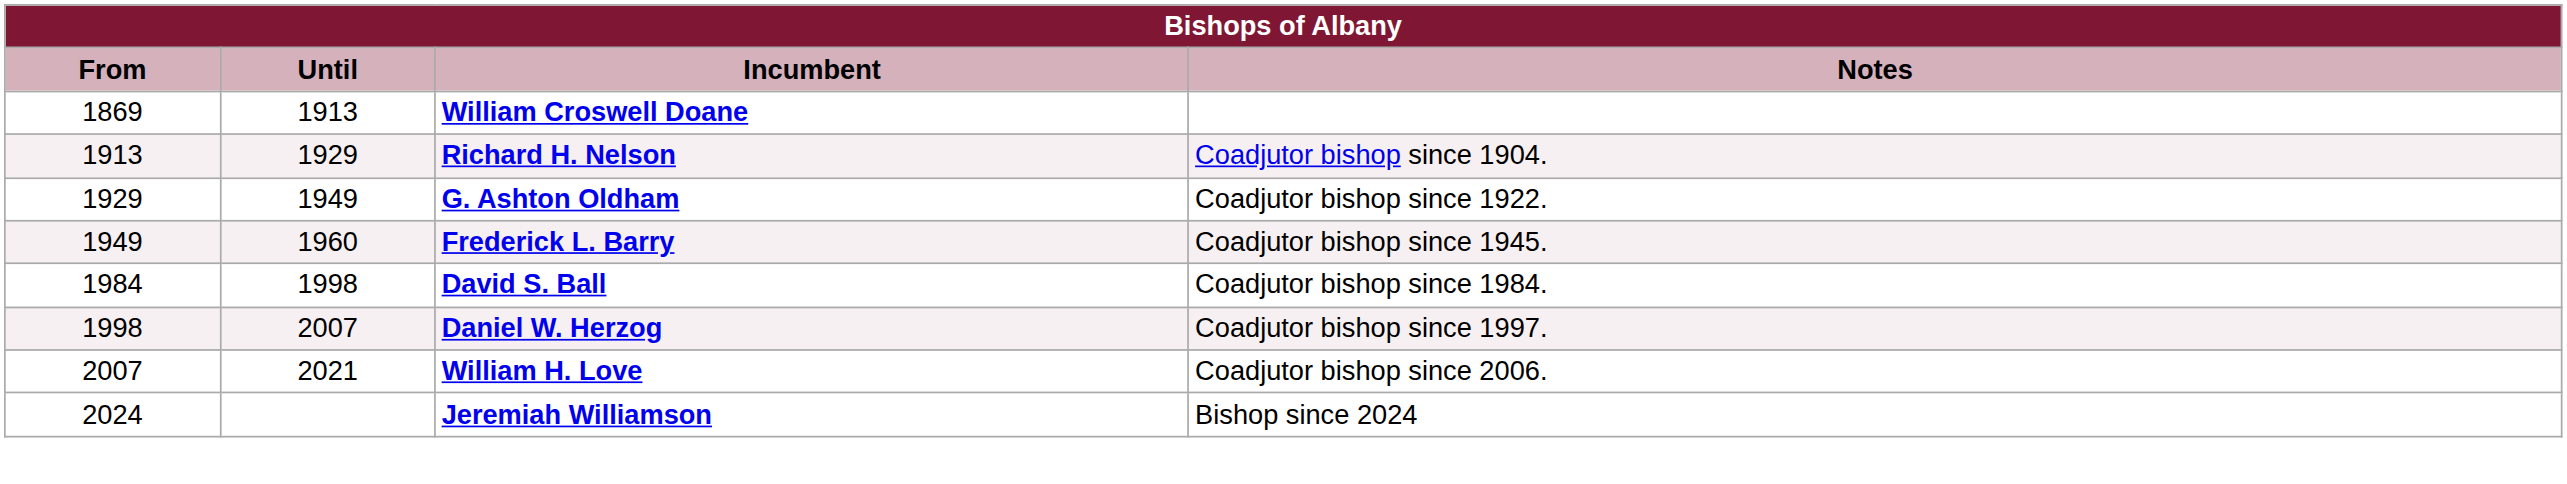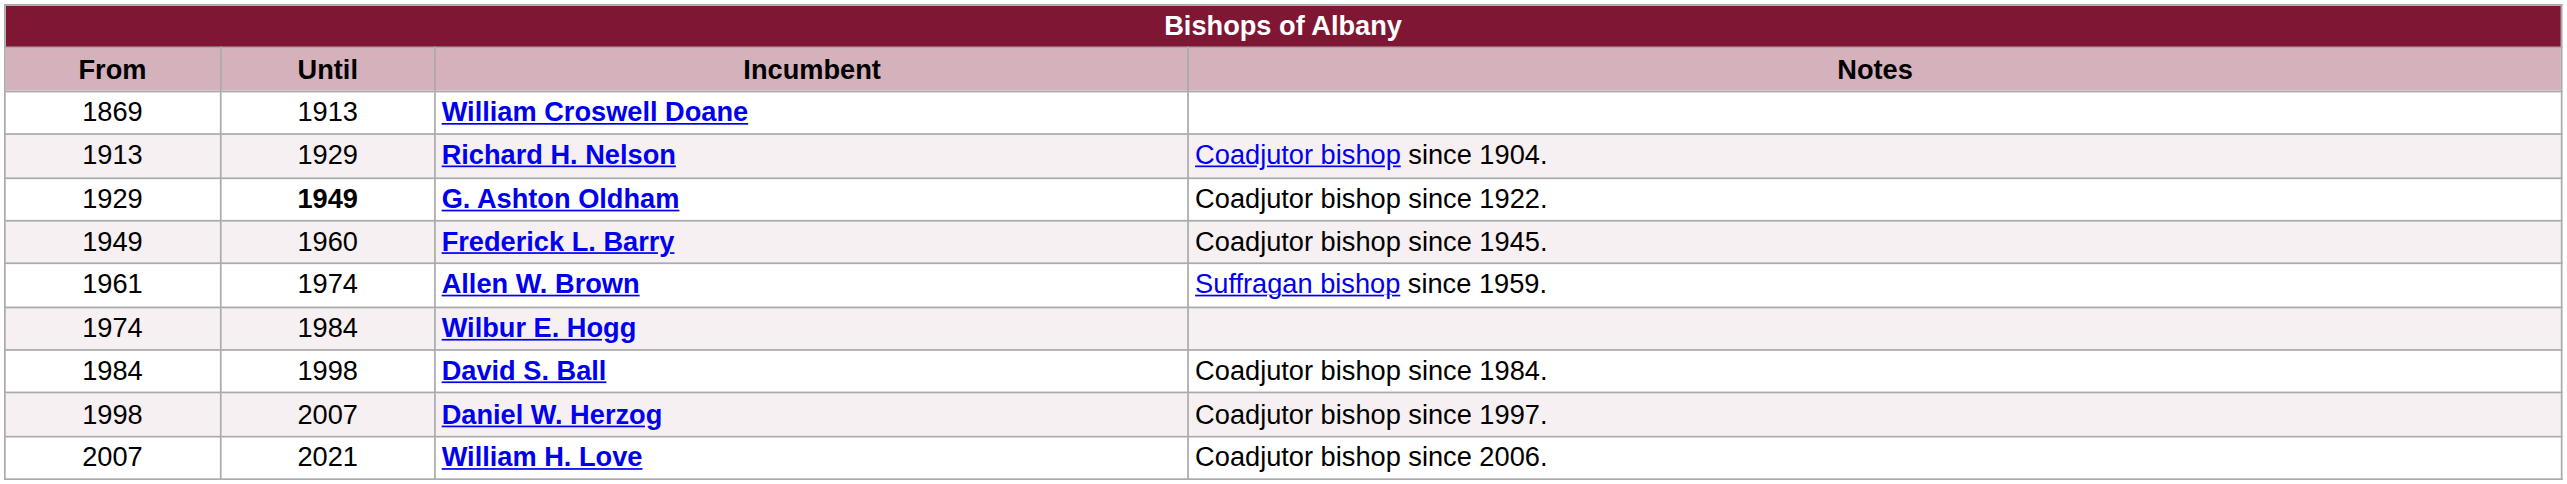 <table class="wikitable" style="width: 95%;">
 <tr>
 <th colspan="4" style="background-color: #7F1734; color: white;">Bishops of Albany</th>
 </tr>
 <tr>
 <th style="background-color: #D4B1BB; width: 8%;">From</th>
 <th style="background-color: #D4B1BB; width: 8%;">Until</th>
 <th style="background-color: #D4B1BB; width: 28%;">Incumbent</th>
 <th style="background-color: #D4B1BB; width: 51%;">Notes</th>
 </tr>
 <tr valign="top" style="background-color: white;">
 <td style="text-align: center;">1869</td>
 <td style="text-align: center;">1913</td>
 <td><strong><a href='#'>William Croswell Doane</a></strong></td>
 <td></td>
 </tr>
 <tr valign="top" style="background-color: #F7F0F2;">
 <td style="text-align: center;">1913</td>
 <td style="text-align: center;">1929</td>
 <td><strong><a href='#'>Richard H. Nelson</a></strong></td>
 <td><a href='#'>Coadjutor bishop</a> since 1904.</td>
 </tr>
 <tr valign="top" style="background-color: white;">
 <td style="text-align: center;">1929</td>
-<td style="text-align: center;">1949</td>
+<td style="text-align: center;"><strong>1949</strong></td>
 <td><strong><a href='#'>G. Ashton Oldham</a></strong></td>
 <td>Coadjutor bishop since 1922.</td>
 </tr>
 <tr valign="top" style="background-color: #F7F0F2;">
 <td style="text-align: center;">1949</td>
 <td style="text-align: center;">1960</td>
 <td><strong><a href='#'>Frederick L. Barry</a></strong></td>
 <td>Coadjutor bishop since 1945.</td>
+</tr>
+<tr valign="top" style="background-color: white;">
+<td style="text-align: center;">1961</td>
+<td style="text-align: center;">1974</td>
+<td><strong><a href='#'>Allen W. Brown</a></strong></td>
+<td><a href='#'>Suffragan bishop</a> since 1959.</td>
+</tr>
+<tr valign="top" style="background-color: #F7F0F2;">
+<td style="text-align: center;">1974</td>
+<td style="text-align: center;">1984</td>
+<td><strong><a href='#'>Wilbur E. Hogg</a></strong></td>
+<td></td>
 </tr>
 <tr valign="top" style="background-color: white;">
 <td style="text-align: center;">1984</td>
 <td style="text-align: center;">1998</td>
 <td><strong><a href='#'>David S. Ball</a></strong></td>
 <td>Coadjutor bishop since 1984.</td>
 </tr>
 <tr valign="top" style="background-color: #F7F0F2;">
 <td style="text-align: center;">1998</td>
 <td style="text-align: center;">2007</td>
 <td><strong><a href='#'>Daniel W. Herzog</a></strong></td>
 <td>Coadjutor bishop since 1997.</td>
 </tr>
 <tr valign="top" style="background-color: white;">
 <td style="text-align: center;">2007</td>
 <td style="text-align: center;">2021</td>
 <td><strong><a href='#'>William H. Love</a></strong></td>
 <td>Coadjutor bishop since 2006.</td>
 </tr>
-<tr valign="top" style="background-color: white;">
-<td style="text-align: center;">2024</td>
-<td style="text-align: center;"></td>
-<td><strong><a href='#'>Jeremiah Williamson</a></strong></td>
-<td>Bishop since 2024</td>
-</tr>
 </table>
